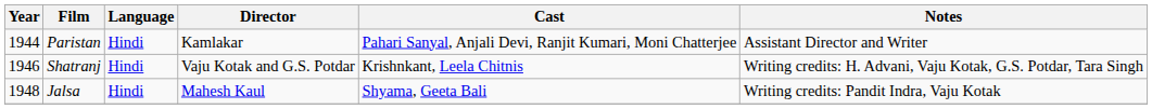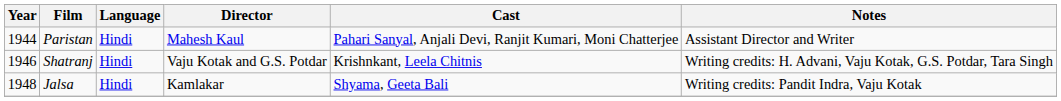 <table class="wikitable sortable">
 <tr>
 <th>Year</th>
 <th>Film</th>
 <th>Language</th>
 <th>Director</th>
 <th>Cast</th>
 <th>Notes</th>
 </tr>
 <tr>
 <td>1944</td>
 <td><em>Paristan</em></td>
 <td><a href='#'>Hindi</a></td>
-<td>Kamlakar</td>
+<td><a href='#'>Mahesh Kaul</a></td>
 <td><a href='#'>Pahari Sanyal</a>, Anjali Devi, Ranjit Kumari, Moni Chatterjee</td>
 <td>Assistant Director and Writer</td>
 </tr>
 <tr>
 <td>1946</td>
 <td><em>Shatranj</em></td>
 <td><a href='#'>Hindi</a></td>
 <td>Vaju Kotak and G.S. Potdar</td>
 <td>Krishnkant, <a href='#'>Leela Chitnis</a></td>
 <td>Writing credits: H. Advani, Vaju Kotak, G.S. Potdar, Tara Singh</td>
 </tr>
 <tr>
 <td>1948</td>
 <td><em>Jalsa</em></td>
 <td><a href='#'>Hindi</a></td>
-<td><a href='#'>Mahesh Kaul</a></td>
+<td>Kamlakar</td>
 <td><a href='#'>Shyama</a>, <a href='#'>Geeta Bali</a></td>
 <td>Writing credits: Pandit Indra, Vaju Kotak</td>
 </tr>
 <tr>
 </tr>
 </table>
